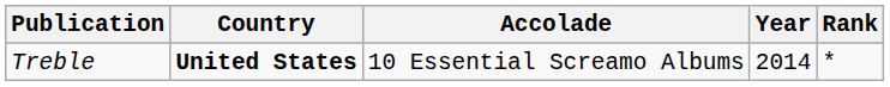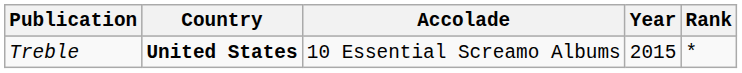 <table class="wikitable">
 <tr>
 <th>Publication</th>
 <th>Country</th>
 <th>Accolade</th>
 <th>Year</th>
 <th>Rank</th>
 </tr>
 <tr>
 <td><em>Treble</em></td>
 <td><strong>United States</strong></td>
 <td>10 Essential Screamo Albums</td>
-<td>2014</td>
+<td>2015</td>
 <td>*</td>
 </tr>
 </table>
